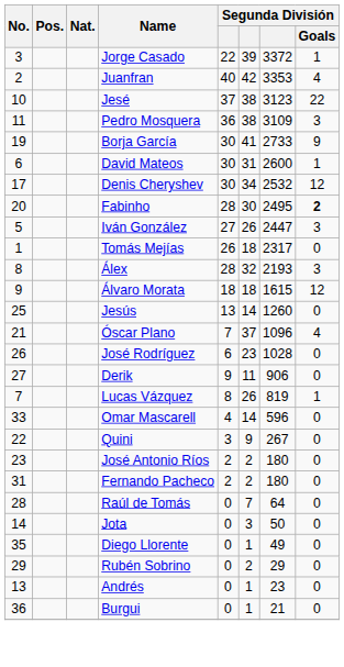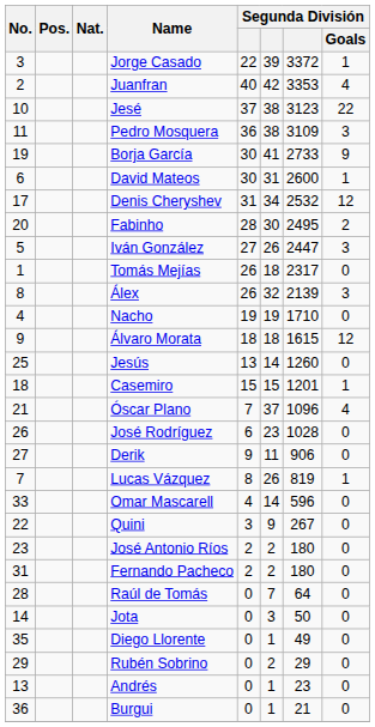 <table class="wikitable" style="text-align:center">
 <tr>
 <th rowspan="2" valign="center">No.</th>
 <th rowspan="2" valign="center">Pos.</th>
 <th rowspan="2" valign="center">Nat.</th>
 <th rowspan="2" valign="center">Name</th>
 <th colspan="4" width="85">Segunda División</th>
 </tr>
 <tr>
 <th></th>
 <th></th>
 <th></th>
 <th>Goals</th>
 </tr>
 <tr>
 <td>3</td>
 <td></td>
 <td></td>
 <td align=left><a href='#'>Jorge Casado</a></td>
 <td>22</td>
 <td>39</td>
 <td>3372</td>
 <td>1</td>
 </tr>
 <tr>
 <td>2</td>
 <td></td>
 <td></td>
 <td align=left><a href='#'>Juanfran</a></td>
 <td>40</td>
 <td>42</td>
 <td>3353</td>
 <td>4</td>
 </tr>
 <tr>
 <td>10</td>
 <td></td>
 <td></td>
 <td align=left><a href='#'>Jesé</a></td>
 <td>37</td>
 <td>38</td>
 <td>3123</td>
 <td>22</td>
 </tr>
 <tr>
 <td>11</td>
 <td></td>
 <td></td>
 <td align=left><a href='#'>Pedro Mosquera</a></td>
 <td>36</td>
 <td>38</td>
 <td>3109</td>
 <td>3</td>
 </tr>
 <tr>
 <td>19</td>
 <td></td>
 <td></td>
 <td align=left><a href='#'>Borja García</a></td>
 <td>30</td>
 <td>41</td>
 <td>2733</td>
 <td>9</td>
 </tr>
 <tr>
 <td>6</td>
 <td></td>
 <td></td>
 <td align=left><a href='#'>David Mateos</a></td>
 <td>30</td>
 <td>31</td>
 <td>2600</td>
 <td>1</td>
 </tr>
 <tr>
 <td>17</td>
 <td></td>
 <td></td>
 <td align=left><a href='#'>Denis Cheryshev</a></td>
-<td>30</td>
+<td>31</td>
 <td>34</td>
 <td>2532</td>
 <td>12</td>
 </tr>
 <tr>
 <td>20</td>
 <td></td>
 <td></td>
 <td align=left><a href='#'>Fabinho</a></td>
 <td>28</td>
 <td>30</td>
 <td>2495</td>
-<td><strong>2</strong></td>
+<td>2</td>
 </tr>
 <tr>
 <td>5</td>
 <td></td>
 <td></td>
 <td align=left><a href='#'>Iván González</a></td>
 <td>27</td>
 <td>26</td>
 <td>2447</td>
 <td>3</td>
 </tr>
 <tr>
 <td>1</td>
 <td></td>
 <td></td>
 <td align=left><a href='#'>Tomás Mejías</a></td>
 <td>26</td>
 <td>18</td>
 <td>2317</td>
 <td>0</td>
 </tr>
 <tr>
 <td>8</td>
 <td></td>
 <td></td>
 <td align=left><a href='#'>Álex</a></td>
-<td>28</td>
+<td>26</td>
 <td>32</td>
-<td>2193</td>
+<td>2139</td>
 <td>3</td>
+</tr>
+<tr>
+<td>4</td>
+<td></td>
+<td></td>
+<td align=left><a href='#'>Nacho</a></td>
+<td>19</td>
+<td>19</td>
+<td>1710</td>
+<td>0</td>
 </tr>
 <tr>
 <td>9</td>
 <td></td>
 <td></td>
 <td align=left><a href='#'>Álvaro Morata</a></td>
 <td>18</td>
 <td>18</td>
 <td>1615</td>
 <td>12</td>
 </tr>
 <tr>
 <td>25</td>
 <td></td>
 <td></td>
 <td align=left><a href='#'>Jesús</a></td>
 <td>13</td>
 <td>14</td>
 <td>1260</td>
 <td>0</td>
+</tr>
+<tr>
+<td>18</td>
+<td></td>
+<td></td>
+<td align=left><a href='#'>Casemiro</a></td>
+<td>15</td>
+<td>15</td>
+<td>1201</td>
+<td>1</td>
 </tr>
 <tr>
 <td>21</td>
 <td></td>
 <td></td>
 <td align=left><a href='#'>Óscar Plano</a></td>
 <td>7</td>
 <td>37</td>
 <td>1096</td>
 <td>4</td>
 </tr>
 <tr>
 <td>26</td>
 <td></td>
 <td></td>
 <td align=left><a href='#'>José Rodríguez</a></td>
 <td>6</td>
 <td>23</td>
 <td>1028</td>
 <td>0</td>
 </tr>
 <tr>
 <td>27</td>
 <td></td>
 <td></td>
 <td align=left><a href='#'>Derik</a></td>
 <td>9</td>
 <td>11</td>
 <td>906</td>
 <td>0</td>
 </tr>
 <tr>
 <td>7</td>
 <td></td>
 <td></td>
 <td align=left><a href='#'>Lucas Vázquez</a></td>
 <td>8</td>
 <td>26</td>
 <td>819</td>
 <td>1</td>
 </tr>
 <tr>
 <td>33</td>
 <td></td>
 <td></td>
 <td align=left><a href='#'>Omar Mascarell</a></td>
 <td>4</td>
 <td>14</td>
 <td>596</td>
 <td>0</td>
 </tr>
 <tr>
 <td>22</td>
 <td></td>
 <td></td>
 <td align=left><a href='#'>Quini</a></td>
 <td>3</td>
 <td>9</td>
 <td>267</td>
 <td>0</td>
 </tr>
 <tr>
 <td>23</td>
 <td></td>
 <td></td>
 <td align=left><a href='#'>José Antonio Ríos</a></td>
 <td>2</td>
 <td>2</td>
 <td>180</td>
 <td>0</td>
 </tr>
 <tr>
 <td>31</td>
 <td></td>
 <td></td>
 <td align=left><a href='#'>Fernando Pacheco</a></td>
 <td>2</td>
 <td>2</td>
 <td>180</td>
 <td>0</td>
 </tr>
 <tr>
 <td>28</td>
 <td></td>
 <td></td>
 <td align=left><a href='#'>Raúl de Tomás</a></td>
 <td>0</td>
 <td>7</td>
 <td>64</td>
 <td>0</td>
 </tr>
 <tr>
 <td>14</td>
 <td></td>
 <td></td>
 <td align=left><a href='#'>Jota</a></td>
 <td>0</td>
 <td>3</td>
 <td>50</td>
 <td>0</td>
 </tr>
 <tr>
 <td>35</td>
 <td></td>
 <td></td>
 <td align=left><a href='#'>Diego Llorente</a></td>
 <td>0</td>
 <td>1</td>
 <td>49</td>
 <td>0</td>
 </tr>
 <tr>
 <td>29</td>
 <td></td>
 <td></td>
 <td align=left><a href='#'>Rubén Sobrino</a></td>
 <td>0</td>
 <td>2</td>
 <td>29</td>
 <td>0</td>
 </tr>
 <tr>
 <td>13</td>
 <td></td>
 <td></td>
 <td align=left><a href='#'>Andrés</a></td>
 <td>0</td>
 <td>1</td>
 <td>23</td>
 <td>0</td>
 </tr>
 <tr>
 <td>36</td>
 <td></td>
 <td></td>
 <td align=left><a href='#'>Burgui</a></td>
 <td>0</td>
 <td>1</td>
 <td>21</td>
 <td>0</td>
 </tr>
 <tr>
 </tr>
 </table>
